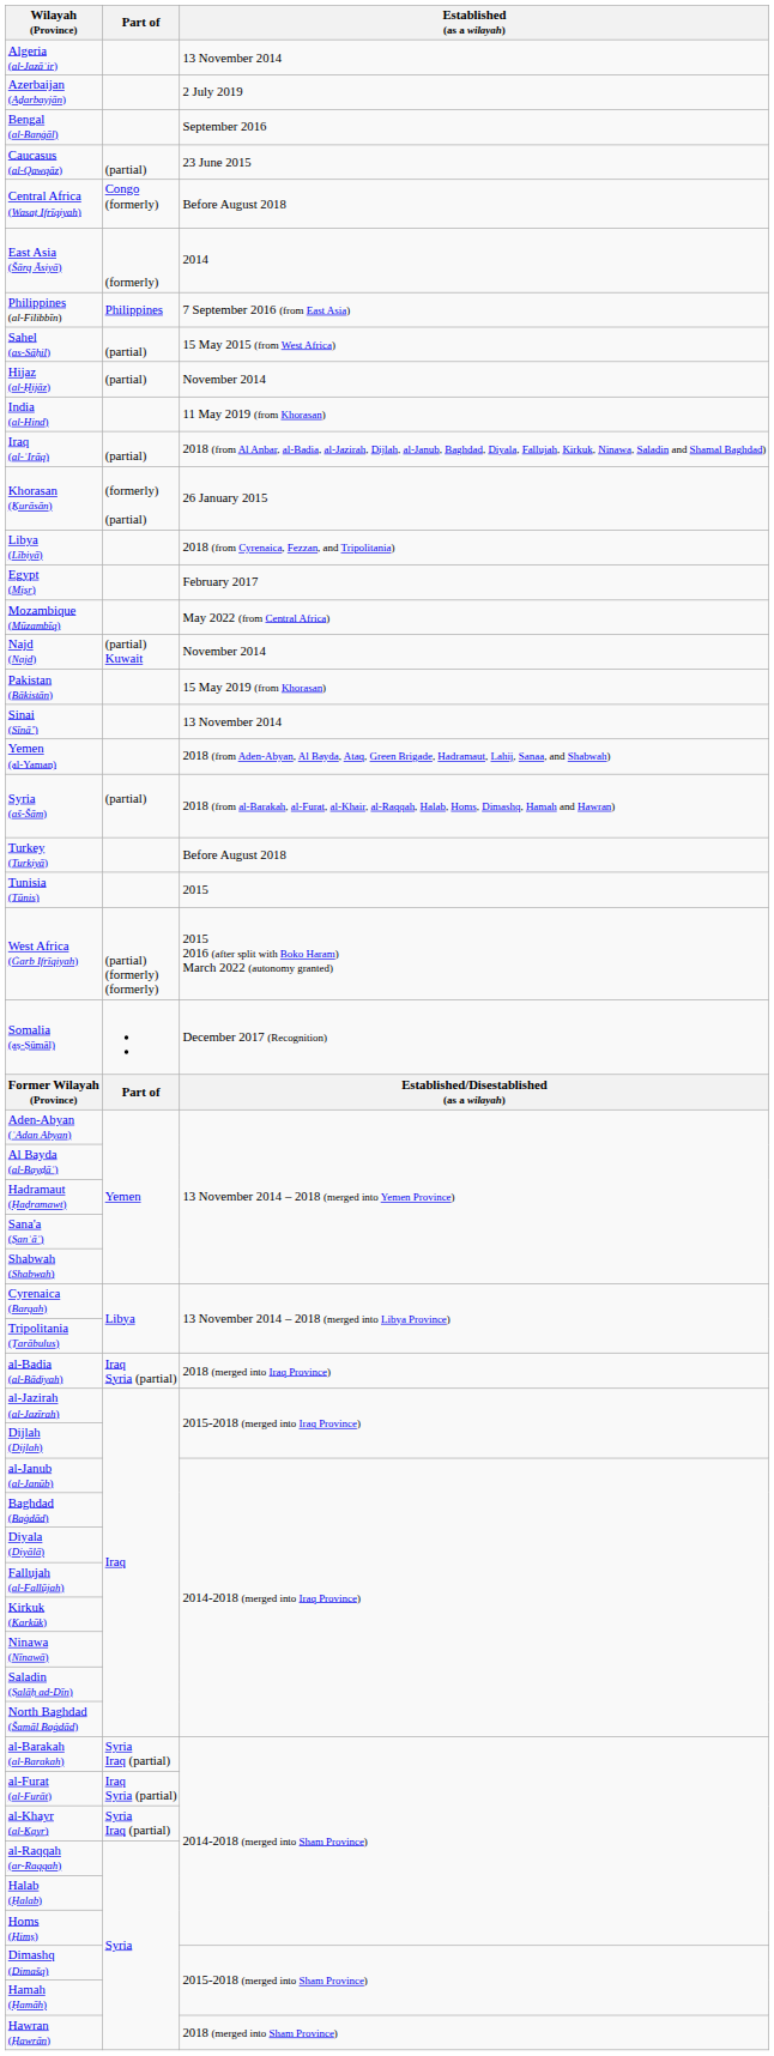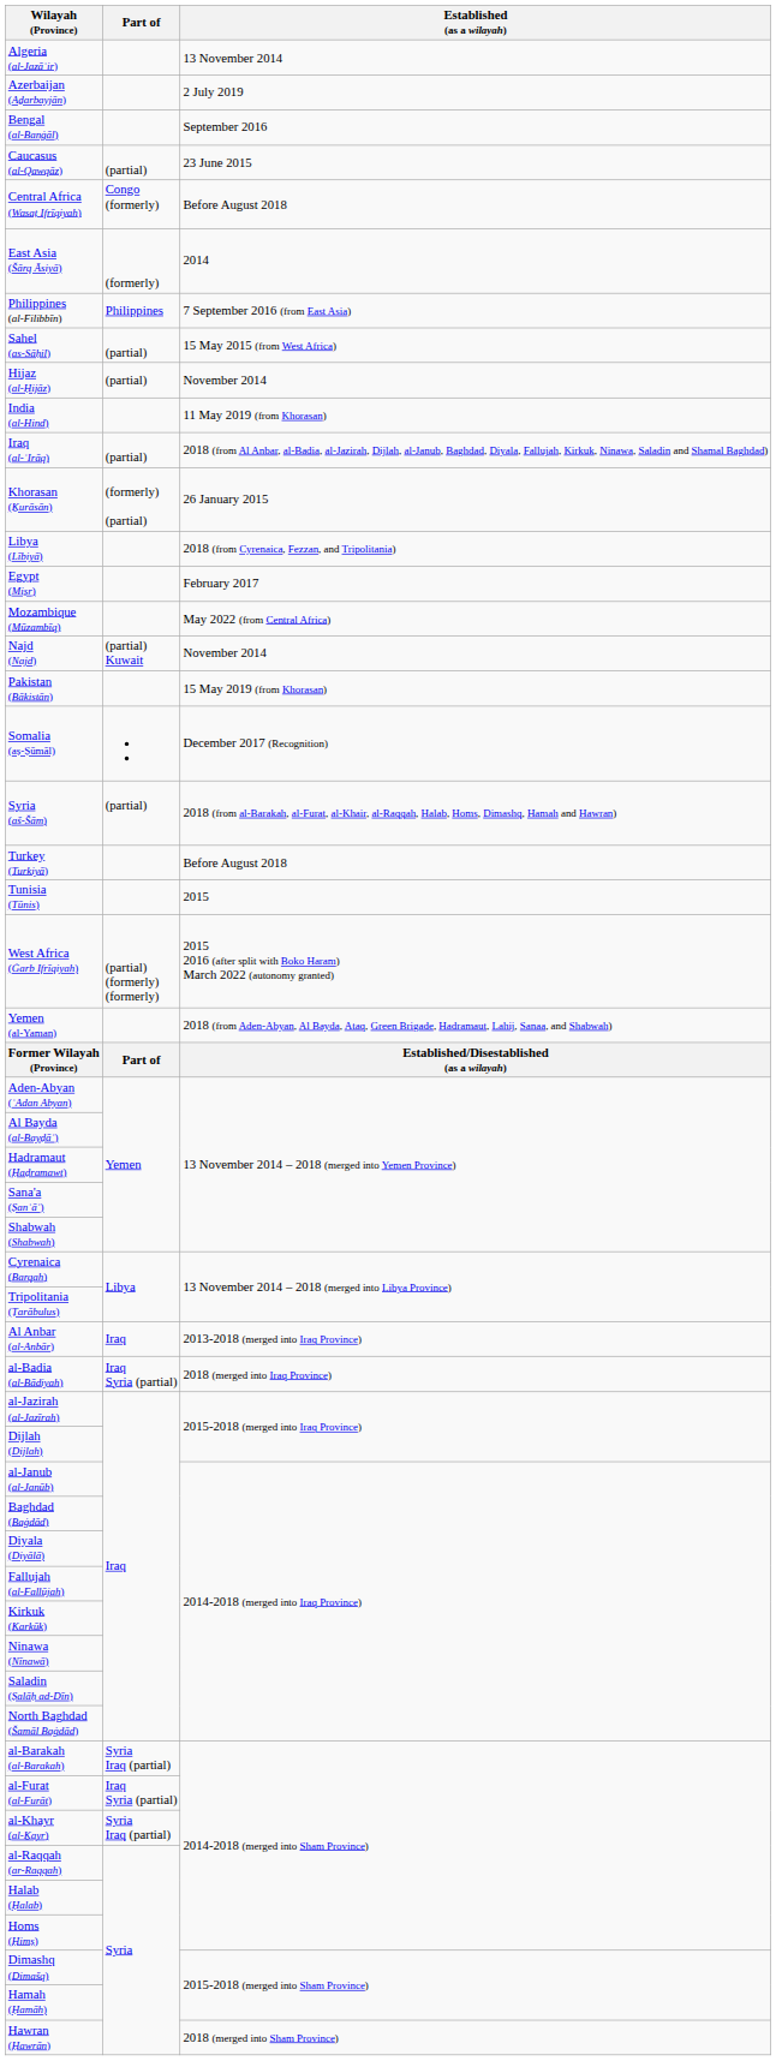 <table class="wikitable sortable">
 <tr>
 <th>Wilayah<br><small>(Province)</small></th>
 <th>Part of</th>
 <th>Established<br><small>(as a <em>wilayah</em>)</small></th>
 </tr>
 <tr>
 <td> <a href='#'>Algeria<br><small>(<em>al-Jazāʾir</em>)</small></a></td>
 <td></td>
 <td>13 November 2014</td>
 </tr>
 <tr>
 <td> <a href='#'>Azerbaijan<br><small>(<em>Aḏarbayjān</em>)</small></a></td>
 <td></td>
 <td>2 July 2019</td>
 </tr>
 <tr>
 <td> <a href='#'>Bengal<br><small>(<em>al-Banġāl</em>)</small></a></td>
 <td></td>
 <td>September 2016</td>
 </tr>
 <tr>
 <td> <a href='#'>Caucasus<br><small>(<em>al-Qawqāz</em>)</small></a></td>
 <td><br> (partial)<br></td>
 <td>23 June 2015</td>
 </tr>
 <tr>
 <td> <a href='#'>Central Africa<br><small>(<em>Wasaṭ Ifrīqiyah</em>)</small></a></td>
 <td> <a href='#'>Congo</a><br> (formerly)<br><br></td>
 <td>Before August 2018</td>
 </tr>
 <tr>
 <td> <a href='#'>East Asia<br><small>(<em>Šārq Āsiyā</em>)</small></a></td>
 <td><br><br><br> (formerly)</td>
 <td>2014</td>
 </tr>
 <tr>
 <td> <a href='#'>Philippines</a><br><small>(<em>al-Filibbīn</em>)</small></td>
 <td> <a href='#'>Philippines</a></td>
 <td>7 September 2016 <small>(from <a href='#'>East Asia</a>)</small></td>
 </tr>
 <tr>
 <td> <a href='#'>Sahel<br><small>(<em>as-Sāḥil</em>)</small></a></td>
 <td><br> (partial)<br></td>
 <td>15 May 2015 <small>(from <a href='#'>West Africa</a>)</small></td>
 </tr>
 <tr>
 <td> <a href='#'>Hijaz<br><small>(<em>al-Ḥijāz</em>)</small></a></td>
 <td> (partial)</td>
 <td>November 2014</td>
 </tr>
 <tr>
 <td> <a href='#'>India<br><small>(<em>al-Hind</em>)</small></a></td>
 <td></td>
 <td>11 May 2019 <small>(from <a href='#'>Khorasan</a>)</small></td>
 </tr>
 <tr>
 <td> <a href='#'>Iraq<br><small>(<em>al-ʿIrāq</em>)</small></a></td>
 <td><br> (partial)</td>
 <td>2018 <small>(from <a href='#'>Al Anbar</a>, <a href='#'>al-Badia</a>, <a href='#'>al-Jazirah</a>, <a href='#'>Dijlah</a>, <a href='#'>al-Janub</a>, <a href='#'>Baghdad</a>, <a href='#'>Diyala</a>, <a href='#'>Fallujah</a>, <a href='#'>Kirkuk</a>, <a href='#'>Ninawa</a>, <a href='#'>Saladin</a> and <a href='#'>Shamal Baghdad</a>)</small></td>
 </tr>
 <tr>
 <td> <a href='#'>Khorasan<br><small>(<em>Ḵurāsān</em>)</small></a></td>
 <td><br> (formerly)<br><br> (partial)<br></td>
 <td>26 January 2015</td>
 </tr>
 <tr>
 <td> <a href='#'>Libya<br><small>(<em>Lībiyā</em>)</small></a></td>
 <td></td>
 <td>2018 <small>(from <a href='#'>Cyrenaica</a>, <a href='#'>Fezzan</a>, and <a href='#'>Tripolitania</a>)</small></td>
 </tr>
 <tr>
 <td> <a href='#'>Egypt<br><small>(<em>Miṣr</em>)</small></a></td>
 <td></td>
 <td>February 2017</td>
 </tr>
 <tr>
 <td> <a href='#'>Mozambique<br><small>(<em>Mūzambīq</em>)</small></a></td>
 <td></td>
 <td>May 2022 <small>(from <a href='#'>Central Africa</a>)</small></td>
 </tr>
 <tr>
 <td> <a href='#'>Najd<br><small>(<em>Najd</em>)</small></a></td>
 <td> (partial)<br> <a href='#'>Kuwait</a></td>
 <td>November 2014</td>
 </tr>
 <tr>
 <td> <a href='#'>Pakistan<br><small>(<em>Bākistān</em>)</small></a></td>
 <td></td>
 <td>15 May 2019 <small>(from <a href='#'>Khorasan</a>)</small></td>
 </tr>
 <tr>
-<td> <a href='#'>Sinai<br><small>(<em>Sīnāʼ</em>)</small></a></td>
-<td></td>
-<td>13 November 2014</td>
-</tr>
-<tr>
-<td> <a href='#'>Yemen<br><small>(al-Yaman)</small></a></td>
-<td></td>
-<td>2018 <small>(from <a href='#'>Aden-Abyan</a>, <a href='#'>Al Bayda</a>, <a href='#'>Ataq</a>, <a href='#'>Green Brigade</a>, <a href='#'>Hadramaut</a>, <a href='#'>Lahij</a>, <a href='#'>Sanaa</a>, and <a href='#'>Shabwah</a>)</small></td>
+<td> <a href='#'>Somalia<br><small>(aṣ-Ṣūmāl)</small></a></td>
+<td><br><ul><li></li><li></li></ul></td>
+<td>December 2017 <small>(Recognition)</small></td>
 </tr>
 <tr>
 <td> <a href='#'>Syria<br><small>(<em>aš-Šām</em>)</small></a></td>
 <td><br> (partial)<br><br><br></td>
 <td>2018 <small>(from <a href='#'>al-Barakah</a>, <a href='#'>al-Furat</a>, <a href='#'>al-Khair</a>, <a href='#'>al-Raqqah</a>, <a href='#'>Halab</a>, <a href='#'>Homs</a>, <a href='#'>Dimashq</a>, <a href='#'>Hamah</a> and <a href='#'>Hawran</a>)</small></td>
 </tr>
 <tr>
 <td> <a href='#'>Turkey<br><small>(<em>Turkiyā</em>)</small></a></td>
 <td></td>
 <td>Before August 2018</td>
 </tr>
 <tr>
 <td> <a href='#'>Tunisia<br><small>(<em>Tūnis</em>)</small></a></td>
 <td></td>
 <td>2015</td>
 </tr>
 <tr>
 <td> <a href='#'>West Africa<br><small>(<em>Ġarb Ifrīqiyah</em>)</small></a></td>
 <td><br><br><br> (partial)<br> (formerly)<br> (formerly)</td>
 <td>2015<br>2016 <small>(after split with <a href='#'>Boko Haram</a>)</small><br>March 2022 <small>(autonomy granted)</small></td>
 </tr>
 <tr>
-<td> <a href='#'>Somalia<br><small>(aṣ-Ṣūmāl)</small></a></td>
-<td><br><ul><li></li><li></li></ul></td>
-<td>December 2017 <small>(Recognition)</small></td>
+<td> <a href='#'>Yemen<br><small>(al-Yaman)</small></a></td>
+<td></td>
+<td>2018 <small>(from <a href='#'>Aden-Abyan</a>, <a href='#'>Al Bayda</a>, <a href='#'>Ataq</a>, <a href='#'>Green Brigade</a>, <a href='#'>Hadramaut</a>, <a href='#'>Lahij</a>, <a href='#'>Sanaa</a>, and <a href='#'>Shabwah</a>)</small></td>
 </tr>
 <tr>
 <th>Former Wilayah<br><small>(Province)</small></th>
 <th>Part of</th>
 <th>Established/Disestablished<br><small>(as a <em>wilayah</em>)</small></th>
 </tr>
 <tr>
 <td> <a href='#'>Aden-Abyan<br><small>(<em>ʿAdan Abyan</em>)</small></a></td>
 <td rowspan="5"> <a href='#'>Yemen</a></td>
 <td rowspan="5">13 November 2014 – 2018 <small>(merged into <a href='#'>Yemen Province</a>)</small></td>
 </tr>
 <tr>
 <td> <a href='#'>Al Bayda<br><small>(<em>al-Bayḍāʾ</em>)</small></a></td>
 </tr>
 <tr>
 <td> <a href='#'>Hadramaut<br><small>(<em>Ḥaḍramawt</em>)</small></a></td>
 </tr>
 <tr>
 <td> <a href='#'>Sana'a<br><small>(<em>Ṣanʿāʾ</em>)</small></a></td>
 </tr>
 <tr>
 <td> <a href='#'>Shabwah<br><small>(<em>Shabwah</em>)</small></a></td>
 </tr>
 <tr>
 <td> <a href='#'>Cyrenaica<br><small>(<em>Barqah</em>)</small></a></td>
 <td rowspan="2"> <a href='#'>Libya</a></td>
 <td rowspan="2">13 November 2014 – 2018 <small>(merged into <a href='#'>Libya Province</a>)</small></td>
 </tr>
 <tr>
 <td> <a href='#'>Tripolitania<br><small>(<em>Ṭarābulus</em>)</small></a></td>
+</tr>
+<tr>
+<td> <a href='#'>Al Anbar<br><small>(<em>al-Anbār</em>)</small></a></td>
+<td> <a href='#'>Iraq</a></td>
+<td>2013-2018 <small>(merged into <a href='#'>Iraq Province</a>)</small></td>
 </tr>
 <tr>
 <td> <a href='#'>al-Badia<br><small>(<em>al-Bādiyah</em>)</small></a></td>
 <td> <a href='#'>Iraq</a><br> <a href='#'>Syria</a> (partial)</td>
 <td>2018 <small>(merged into <a href='#'>Iraq Province</a>)</small></td>
 </tr>
 <tr>
 <td> <a href='#'>al-Jazirah<br><small>(<em>al-Jazīrah</em>)</small></a></td>
 <td rowspan="10"> <a href='#'>Iraq</a></td>
 <td rowspan=2>2015-2018 <small>(merged into <a href='#'>Iraq Province</a>)</small></td>
 </tr>
 <tr>
 <td> <a href='#'>Dijlah<br><small>(<em>Dijlah</em>)</small></a></td>
 </tr>
 <tr>
 <td> <a href='#'>al-Janub<br><small>(<em>al-Janūb</em>)</small></a></td>
 <td rowspan=8>2014-2018 <small>(merged into <a href='#'>Iraq Province</a>)</small></td>
 </tr>
 <tr>
 <td> <a href='#'>Baghdad<br><small>(<em>Baġdād</em>)</small></a></td>
 </tr>
 <tr>
 <td> <a href='#'>Diyala<br><small>(<em>Diyālā</em>)</small></a></td>
 </tr>
 <tr>
 <td> <a href='#'>Fallujah<br><small>(<em>al-Fallūjah</em>)</small></a></td>
 </tr>
 <tr>
 <td> <a href='#'>Kirkuk<br><small>(<em>Karkūk</em>)</small></a></td>
 </tr>
 <tr>
 <td> <a href='#'>Ninawa<br><small>(<em>Nīnawā</em>)</small></a></td>
 </tr>
 <tr>
 <td> <a href='#'>Saladin<br><small>(<em>Ṣalāḥ ad-Dīn</em>)</small></a></td>
 </tr>
 <tr>
 <td> <a href='#'>North Baghdad<br><small>(<em>Šamāl Baġdād</em>)</small></a></td>
 </tr>
 <tr>
 <td> <a href='#'>al-Barakah<br><small>(<em>al-Barakah</em>)</small></a></td>
 <td> <a href='#'>Syria</a><br> <a href='#'>Iraq</a> (partial)</td>
 <td rowspan=6>2014-2018 <small>(merged into <a href='#'>Sham Province</a>)</small></td>
 </tr>
 <tr>
 <td> <a href='#'>al-Furat<br><small>(<em>al-Furāt</em>)</small></a></td>
 <td> <a href='#'>Iraq</a><br> <a href='#'>Syria</a> (partial)</td>
 </tr>
 <tr>
 <td> <a href='#'>al-Khayr<br><small>(<em>al-Ḵayr</em>)</small></a></td>
 <td> <a href='#'>Syria</a><br> <a href='#'>Iraq</a> (partial)</td>
 </tr>
 <tr>
 <td> <a href='#'>al-Raqqah<br><small>(<em>ar-Raqqah</em>)</small></a></td>
 <td rowspan="6"> <a href='#'>Syria</a></td>
 </tr>
 <tr>
 <td> <a href='#'>Halab<br><small>(<em>Ḥalab</em>)</small></a></td>
 </tr>
 <tr>
 <td> <a href='#'>Homs<br><small>(<em>Ḥimṣ</em>)</small></a></td>
 </tr>
 <tr>
 <td> <a href='#'>Dimashq<br><small>(<em>Dimašq</em>)</small></a></td>
 <td rowspan="2">2015-2018 <small>(merged into <a href='#'>Sham Province</a>)</small></td>
 </tr>
 <tr>
 <td> <a href='#'>Hamah<br><small>(<em>Ḥamāh</em>)</small></a></td>
 </tr>
 <tr>
 <td> <a href='#'>Hawran<br><small>(<em>Ḥawrān</em>)</small></a></td>
 <td>2018 <small>(merged into <a href='#'>Sham Province</a>)</small></td>
 </tr>
 </table>
